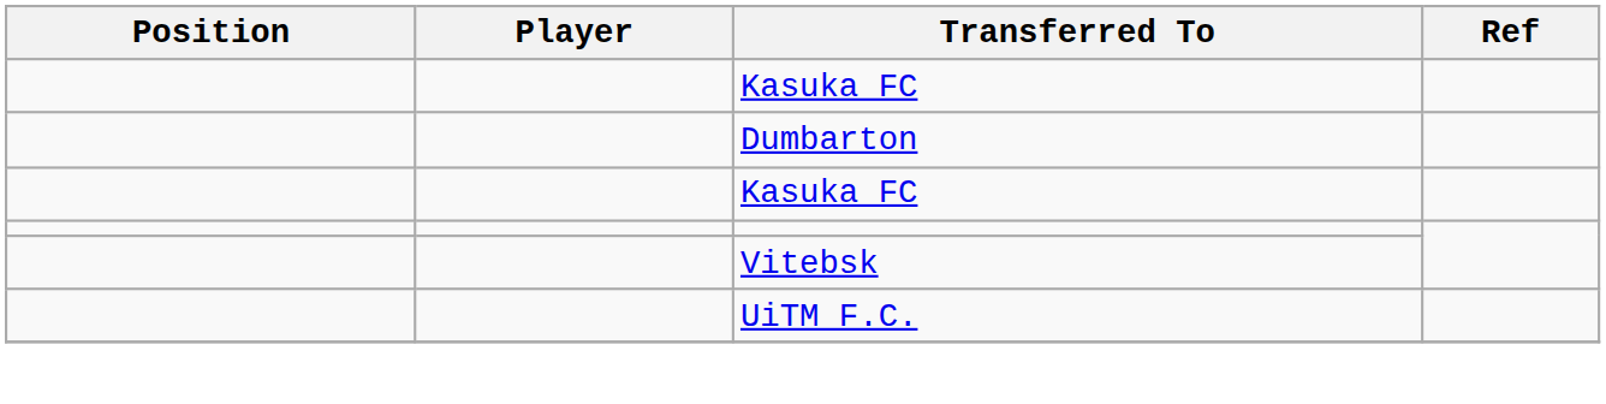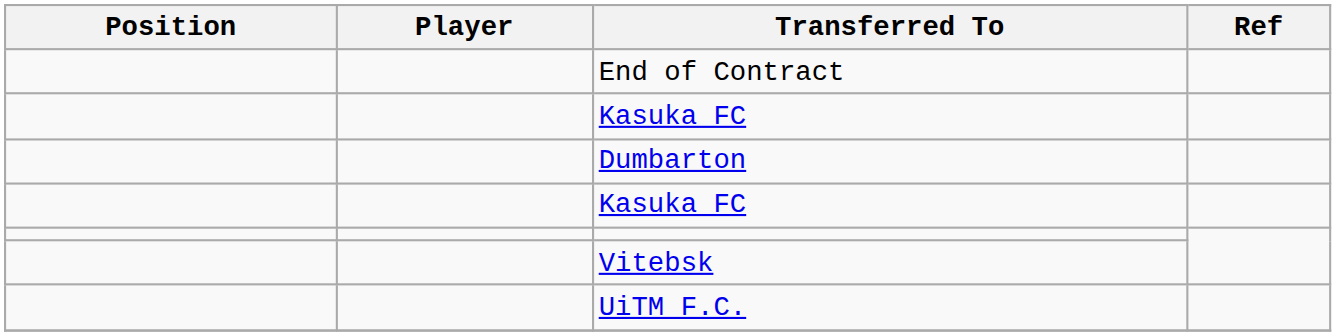 <table class="wikitable sortable" style="width:50%; text-align:center; font-size:100%; text-align:left;">
 <tr>
 <th>Position</th>
 <th>Player</th>
 <th>Transferred To</th>
 <th>Ref</th>
+</tr>
+<tr>
+<td></td>
+<td></td>
+<td>End of Contract</td>
+<td align=center></td>
 </tr>
 <tr>
 <td></td>
 <td></td>
 <td> <a href='#'>Kasuka FC</a></td>
 <td></td>
 </tr>
 <tr>
 <td></td>
 <td></td>
 <td> <a href='#'>Dumbarton</a></td>
 <td align=center></td>
 </tr>
 <tr>
 <td></td>
 <td></td>
 <td> <a href='#'>Kasuka FC</a></td>
 <td></td>
 </tr>
 <tr>
 <td></td>
 <td></td>
 <td></td>
 <td align=center rowspan="2"></td>
 </tr>
 <tr>
 <td></td>
 <td></td>
 <td> <a href='#'>Vitebsk</a></td>
 </tr>
 <tr>
 <td></td>
 <td></td>
 <td> <a href='#'>UiTM F.C.</a></td>
 <td align=center></td>
 </tr>
 <tr>
 </tr>
 </table>
